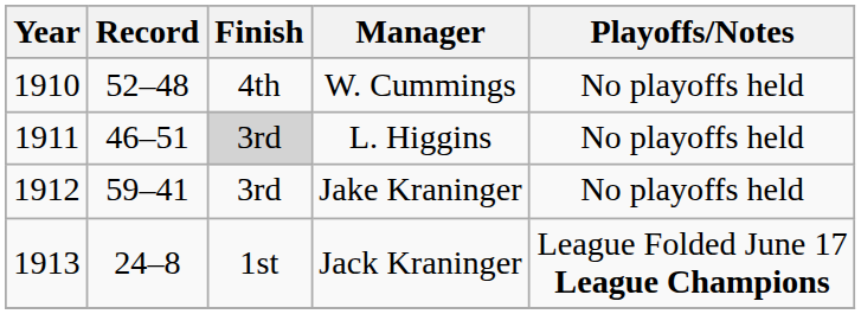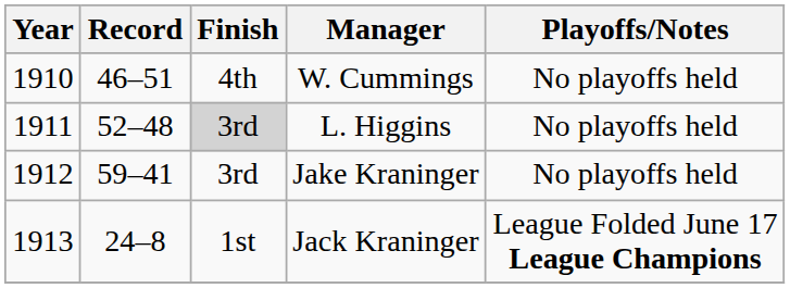 <table class="wikitable" style="text-align:center">
 <tr>
 <th>Year</th>
 <th>Record</th>
 <th>Finish</th>
 <th>Manager</th>
 <th>Playoffs/Notes</th>
 </tr>
 <tr>
 <td>1910</td>
-<td>52–48</td>
+<td>46–51</td>
 <td>4th</td>
 <td>W. Cummings</td>
 <td>No playoffs held</td>
 </tr>
 <tr>
 <td>1911</td>
-<td>46–51</td>
+<td>52–48</td>
 <td style="background: lightgrey;">3rd</td>
 <td>L. Higgins</td>
 <td>No playoffs held</td>
 </tr>
 <tr>
 <td>1912</td>
 <td>59–41</td>
 <td>3rd</td>
 <td>Jake Kraninger</td>
 <td>No playoffs held</td>
 </tr>
 <tr>
 <td>1913</td>
 <td>24–8</td>
 <td>1st</td>
 <td>Jack Kraninger</td>
 <td>League Folded June 17 <br><strong>League Champions</strong></td>
 </tr>
 <tr>
 </tr>
 </table>
